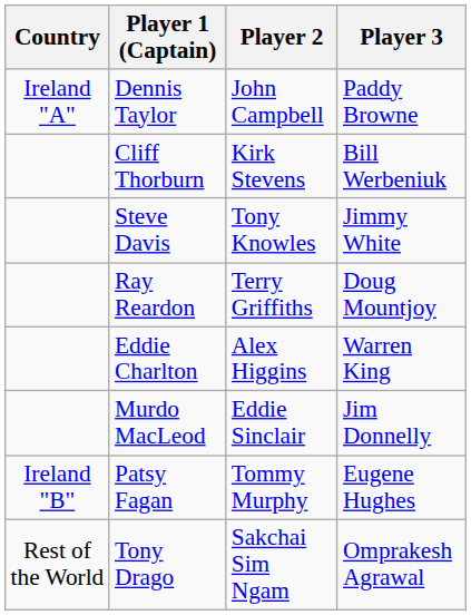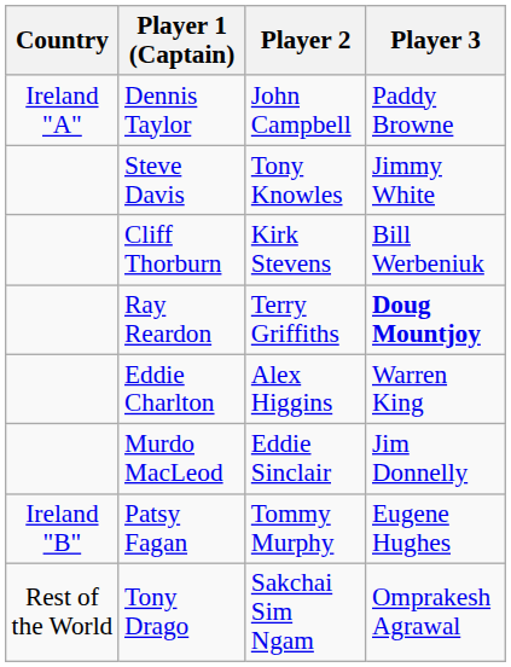 <table class="wikitable" width=50%>
 <tr>
 <th>Country</th>
 <th>Player 1 (Captain)</th>
 <th>Player 2</th>
 <th>Player 3</th>
 </tr>
 <tr bgcolor=>
 <td align="center">  <a href='#'>Ireland "A"</a></td>
 <td><a href='#'>Dennis Taylor</a></td>
 <td><a href='#'>John Campbell</a></td>
 <td><a href='#'>Paddy Browne</a></td>
 </tr>
 <tr bgcolor=>
 <td align="center"></td>
+<td><a href='#'>Steve Davis</a></td>
+<td><a href='#'>Tony Knowles</a></td>
+<td><a href='#'>Jimmy White</a></td>
+</tr>
+<tr bgcolor=>
+<td align="center"></td>
 <td><a href='#'>Cliff Thorburn</a></td>
 <td><a href='#'>Kirk Stevens</a></td>
 <td><a href='#'>Bill Werbeniuk</a></td>
 </tr>
 <tr bgcolor=>
 <td align="center"></td>
-<td><a href='#'>Steve Davis</a></td>
-<td><a href='#'>Tony Knowles</a></td>
-<td><a href='#'>Jimmy White</a></td>
-</tr>
-<tr bgcolor=>
-<td align="center"></td>
 <td><a href='#'>Ray Reardon</a></td>
 <td><a href='#'>Terry Griffiths</a></td>
-<td><a href='#'>Doug Mountjoy</a></td>
+<td><strong><a href='#'>Doug Mountjoy</a></strong></td>
 </tr>
 <tr bgcolor=>
 <td align="center"></td>
 <td><a href='#'>Eddie Charlton</a></td>
 <td><a href='#'>Alex Higgins</a></td>
 <td><a href='#'>Warren King</a></td>
 </tr>
 <tr bgcolor=>
 <td align="center"></td>
 <td><a href='#'>Murdo MacLeod</a></td>
 <td><a href='#'>Eddie Sinclair</a></td>
 <td><a href='#'>Jim Donnelly</a></td>
 </tr>
 <tr bgcolor=>
 <td align="center">  <a href='#'>Ireland "B"</a></td>
 <td><a href='#'>Patsy Fagan</a></td>
 <td><a href='#'>Tommy Murphy</a></td>
 <td><a href='#'>Eugene Hughes</a></td>
 </tr>
 <tr bgcolor=>
 <td align="center">Rest of the World</td>
 <td> <a href='#'>Tony Drago</a></td>
 <td> <a href='#'>Sakchai Sim Ngam</a></td>
 <td> <a href='#'>Omprakesh Agrawal</a></td>
 </tr>
 </table>
